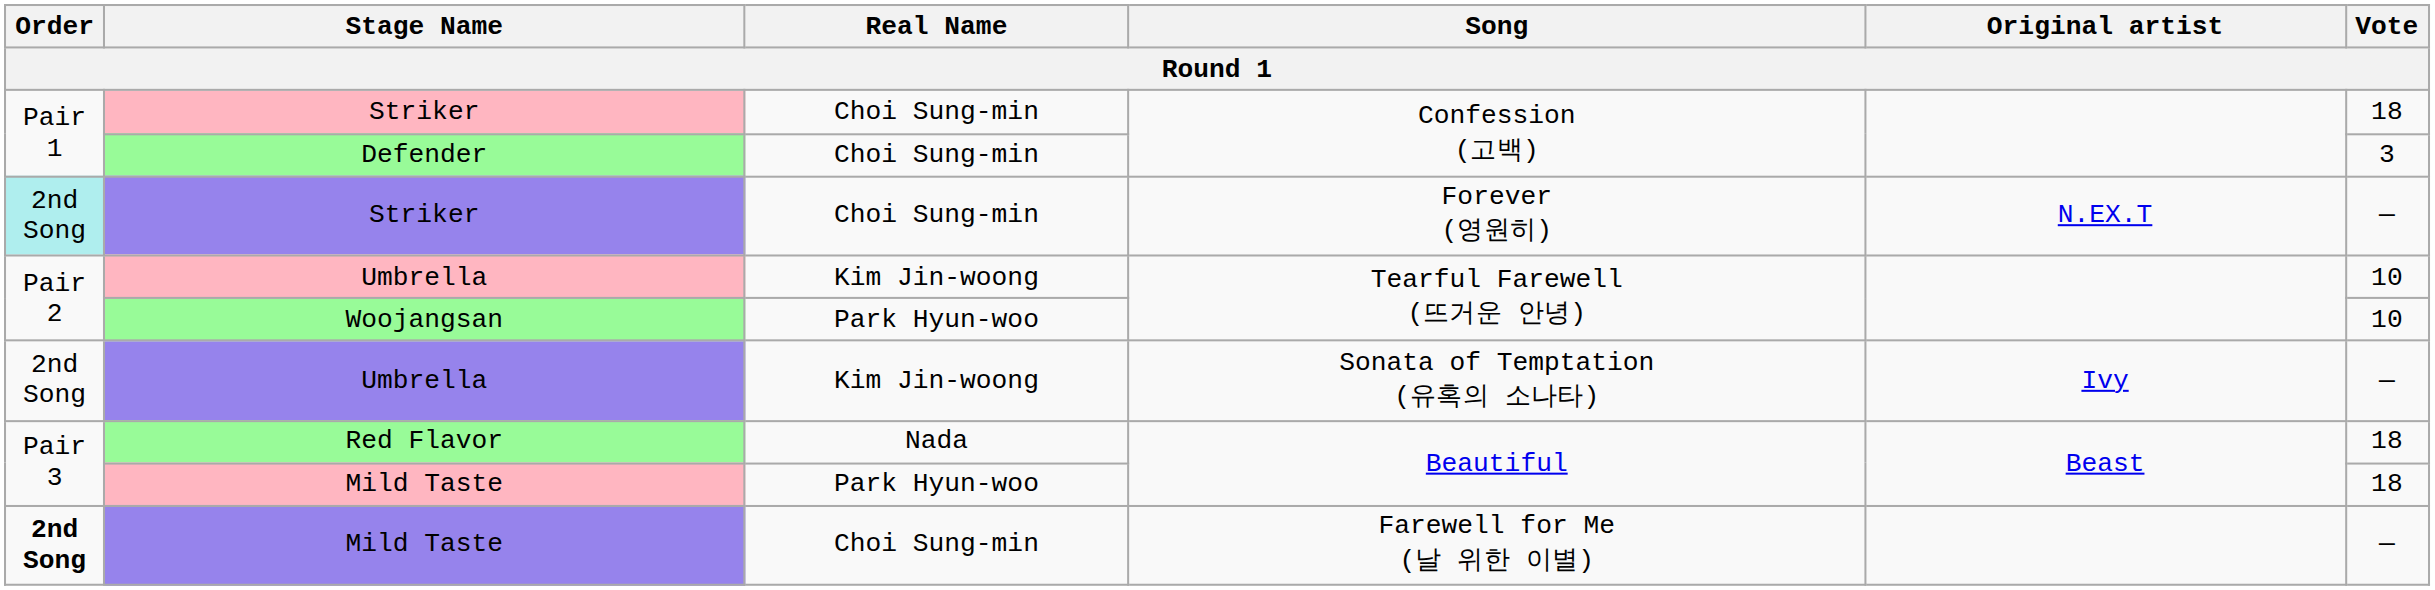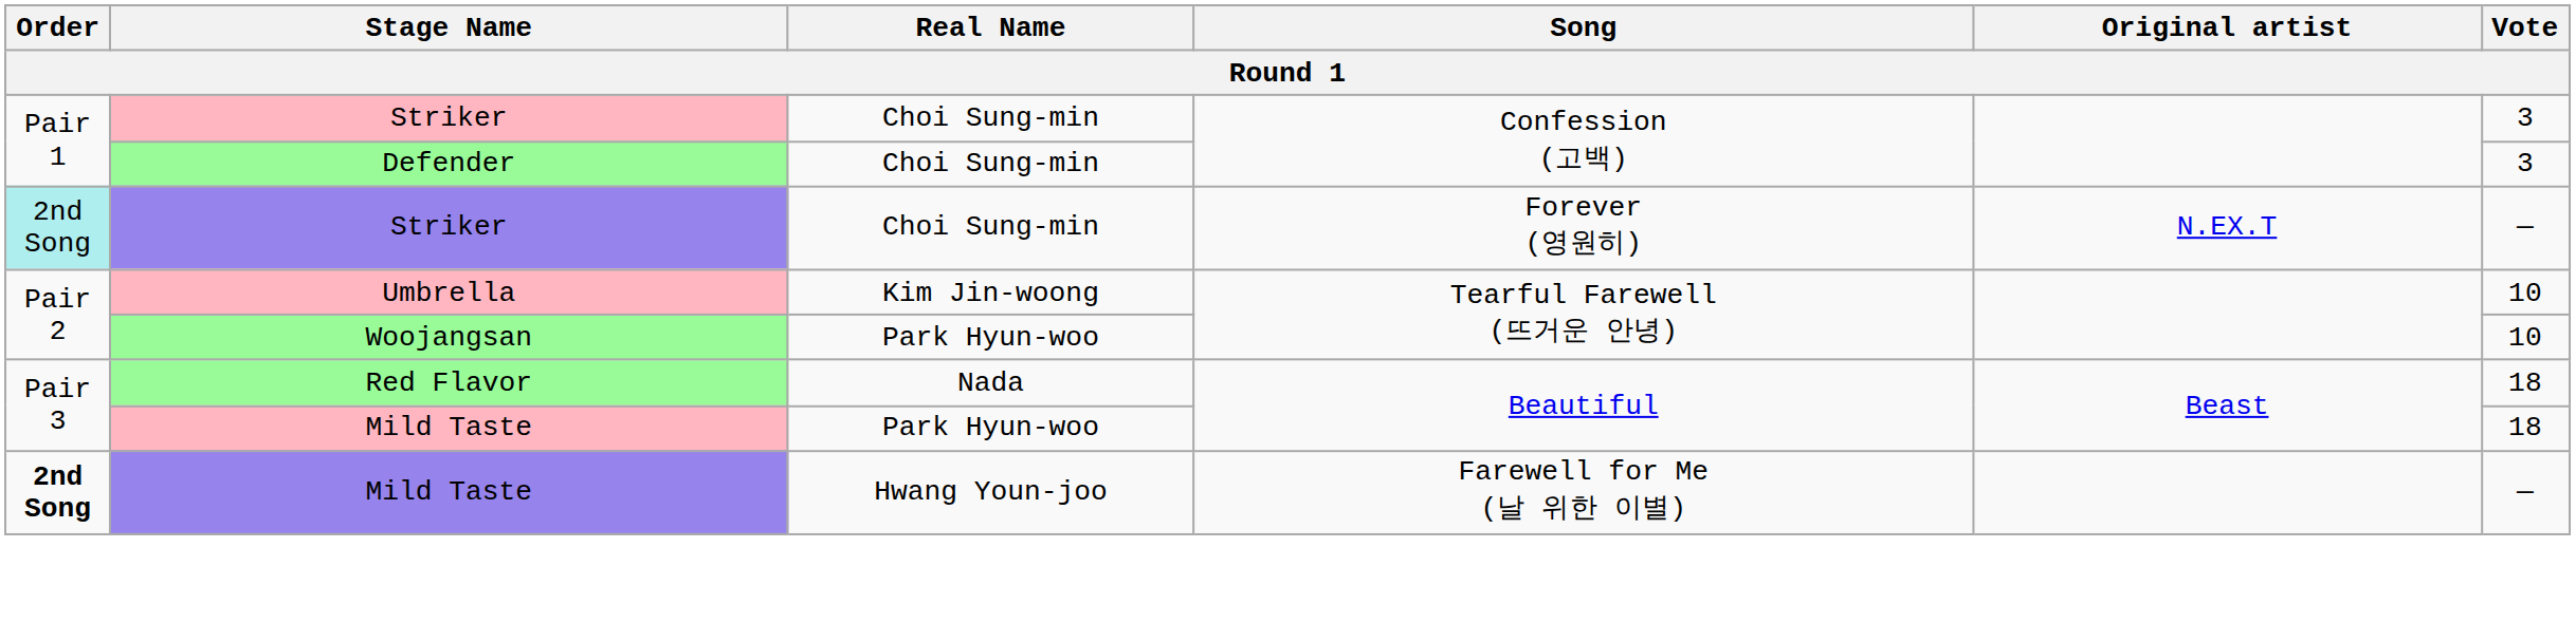 <table class="wikitable" style="text-align:center; width:95%;">
 <tr>
 <th style="width:1%;">Order</th>
 <th style="width:20%;">Stage Name</th>
 <th style="width:12%;">Real Name</th>
 <th style="width:23%;">Song</th>
 <th style="width:15%;">Original artist</th>
 <th style="width:1%;">Vote</th>
 </tr>
 <tr>
 <th colspan=6>Round 1</th>
 </tr>
 <tr>
 <td rowspan=2>Pair 1</td>
 <td bgcolor="lightpink">Striker</td>
 <td>Choi Sung-min</td>
 <td rowspan=2>Confession<br>(고백)</td>
 <td rowspan=2></td>
-<td>18</td>
+<td>3</td>
 </tr>
 <tr>
 <td bgcolor="palegreen">Defender</td>
 <td>Choi Sung-min</td>
 <td>3</td>
 </tr>
 <tr>
 <td style="background: paleturquoise;">2nd Song</td>
 <td bgcolor="#9683EC">Striker</td>
 <td>Choi Sung-min</td>
 <td>Forever<br>(영원히)</td>
 <td><a href='#'>N.EX.T</a></td>
 <td>—</td>
 </tr>
 <tr>
 <td rowspan=2>Pair 2</td>
 <td bgcolor="lightpink">Umbrella</td>
 <td>Kim Jin-woong</td>
 <td rowspan=2>Tearful Farewell<br>(뜨거운 안녕)</td>
 <td rowspan=2></td>
 <td>10</td>
 </tr>
 <tr>
 <td bgcolor="palegreen">Woojangsan</td>
 <td>Park Hyun-woo</td>
 <td>10</td>
 </tr>
 <tr>
-<td>2nd Song</td>
-<td bgcolor="#9683EC">Umbrella</td>
-<td>Kim Jin-woong</td>
-<td>Sonata of Temptation<br>(유혹의 소나타)</td>
-<td><a href='#'>Ivy</a></td>
-<td>—</td>
-</tr>
-<tr>
 <td rowspan=2>Pair 3</td>
 <td bgcolor="palegreen">Red Flavor</td>
 <td>Nada</td>
 <td rowspan=2><a href='#'>Beautiful</a></td>
 <td rowspan=2><a href='#'>Beast</a></td>
 <td>18</td>
 </tr>
 <tr>
 <td bgcolor="lightpink">Mild Taste</td>
 <td>Park Hyun-woo</td>
 <td>18</td>
 </tr>
 <tr>
 <td><strong>2nd Song</strong></td>
 <td bgcolor="#9683EC">Mild Taste</td>
-<td>Choi Sung-min</td>
+<td>Hwang Youn-joo</td>
 <td>Farewell for Me<br>(날 위한 이별)</td>
 <td></td>
 <td>—</td>
 </tr>
 </table>
